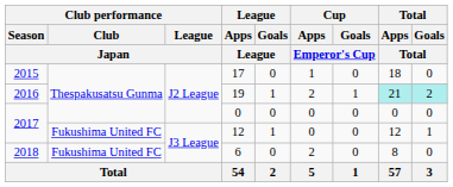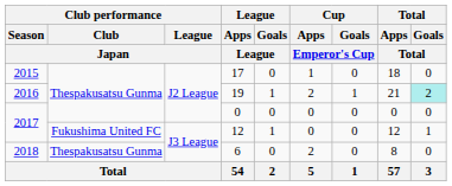 <table class="wikitable" style="text-align:center;">
 <tr>
 <th colspan=3>Club performance</th>
 <th colspan=2>League</th>
 <th colspan=2>Cup</th>
 <th colspan=2>Total</th>
 </tr>
 <tr>
 <th>Season</th>
 <th>Club</th>
 <th>League</th>
 <th>Apps</th>
 <th>Goals</th>
 <th>Apps</th>
 <th>Goals</th>
 <th>Apps</th>
 <th>Goals</th>
 </tr>
 <tr>
 <th colspan=3>Japan</th>
 <th colspan=2>League</th>
 <th colspan=2><a href='#'>Emperor's Cup</a></th>
 <th colspan=2>Total</th>
 </tr>
 <tr>
 <td><a href='#'>2015</a></td>
 <td rowspan="3"><a href='#'>Thespakusatsu Gunma</a></td>
 <td rowspan="3"><a href='#'>J2 League</a></td>
 <td>17</td>
 <td>0</td>
 <td>1</td>
 <td>0</td>
 <td>18</td>
 <td>0</td>
 </tr>
 <tr>
 <td><a href='#'>2016</a></td>
 <td>19</td>
 <td>1</td>
 <td>2</td>
 <td>1</td>
-<td style="background: paleturquoise;">21</td>
+<td>21</td>
 <td style="background: paleturquoise;">2</td>
 </tr>
 <tr>
 <td rowspan="2"><a href='#'>2017</a></td>
 <td>0</td>
 <td>0</td>
 <td>0</td>
 <td>0</td>
 <td>0</td>
 <td>0</td>
 </tr>
 <tr>
 <td><a href='#'>Fukushima United FC</a></td>
 <td rowspan="2"><a href='#'>J3 League</a></td>
 <td>12</td>
 <td>1</td>
 <td>0</td>
 <td>0</td>
 <td>12</td>
 <td>1</td>
 </tr>
 <tr>
 <td><a href='#'>2018</a></td>
-<td><a href='#'>Fukushima United FC</a></td>
+<td><a href='#'>Thespakusatsu Gunma</a></td>
 <td>6</td>
 <td>0</td>
 <td>2</td>
 <td>0</td>
 <td>8</td>
 <td>0</td>
 </tr>
 <tr>
 <th colspan=3>Total</th>
 <th>54</th>
 <th>2</th>
 <th>5</th>
 <th>1</th>
 <th>57</th>
 <th>3</th>
 </tr>
 </table>
